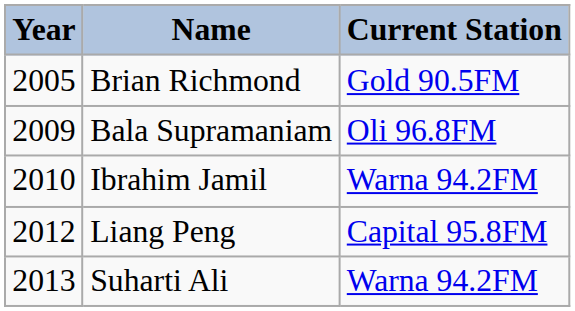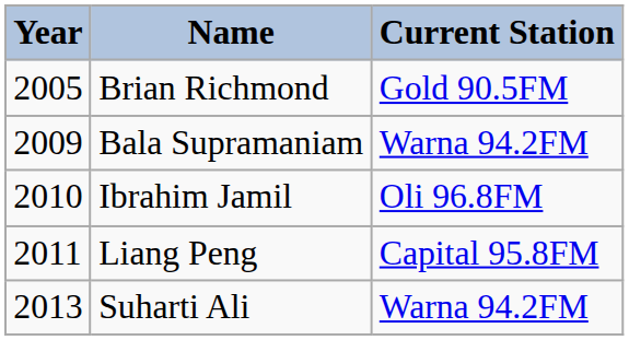 <table class="wikitable">
 <tr>
 <th style="background:#B0C4DE;">Year</th>
 <th style="background:#B0C4DE;">Name</th>
 <th style="background:#B0C4DE;">Current Station</th>
 </tr>
 <tr>
 <td>2005</td>
 <td>Brian Richmond</td>
 <td><a href='#'>Gold 90.5FM</a></td>
 </tr>
 <tr>
 <td>2009</td>
 <td>Bala Supramaniam</td>
-<td><a href='#'>Oli 96.8FM</a></td>
+<td><a href='#'>Warna 94.2FM</a></td>
 </tr>
 <tr>
 <td>2010</td>
 <td>Ibrahim Jamil</td>
-<td><a href='#'>Warna 94.2FM</a></td>
+<td><a href='#'>Oli 96.8FM</a></td>
 </tr>
 <tr>
-<td>2012</td>
+<td>2011</td>
 <td>Liang Peng</td>
 <td><a href='#'>Capital 95.8FM</a></td>
 </tr>
 <tr>
 <td>2013</td>
 <td>Suharti Ali</td>
 <td><a href='#'>Warna 94.2FM</a></td>
 </tr>
 </table>
